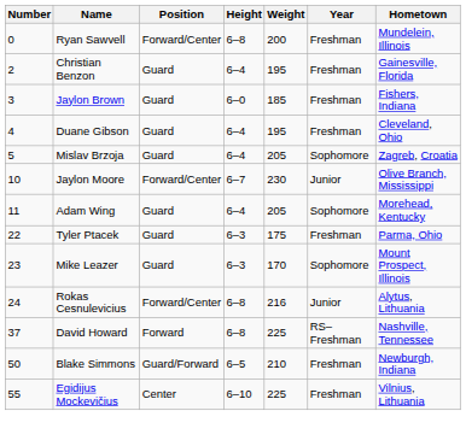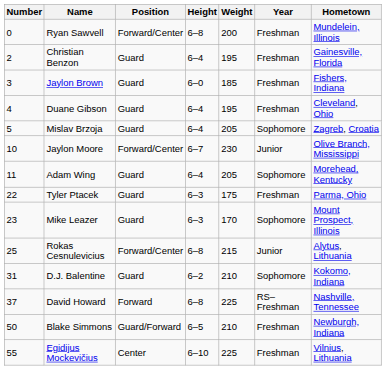 <table class="wikitable sortable" style="font-size: 95%;">
 <tr>
 <th>Number</th>
 <th>Name</th>
 <th>Position</th>
 <th>Height</th>
 <th>Weight</th>
 <th>Year</th>
 <th>Hometown</th>
 </tr>
 <tr>
 <td>0</td>
 <td>Ryan Sawvell</td>
 <td>Forward/Center</td>
 <td>6–8</td>
 <td>200</td>
 <td>Freshman</td>
 <td><a href='#'>Mundelein, Illinois</a></td>
 </tr>
 <tr>
 <td>2</td>
 <td>Christian Benzon</td>
 <td>Guard</td>
 <td>6–4</td>
 <td>195</td>
 <td>Freshman</td>
 <td><a href='#'>Gainesville, Florida</a></td>
 </tr>
 <tr>
 <td>3</td>
 <td><a href='#'>Jaylon Brown</a></td>
 <td>Guard</td>
 <td>6–0</td>
 <td>185</td>
 <td>Freshman</td>
 <td><a href='#'>Fishers, Indiana</a></td>
 </tr>
 <tr>
 <td>4</td>
 <td>Duane Gibson</td>
 <td>Guard</td>
 <td>6–4</td>
 <td>195</td>
 <td>Freshman</td>
 <td><a href='#'>Cleveland</a>, <a href='#'>Ohio</a></td>
 </tr>
 <tr>
 <td>5</td>
 <td>Mislav Brzoja</td>
 <td>Guard</td>
 <td>6–4</td>
 <td>205</td>
 <td>Sophomore</td>
 <td><a href='#'>Zagreb</a>, <a href='#'>Croatia</a></td>
 </tr>
 <tr>
 <td>10</td>
 <td>Jaylon Moore</td>
 <td>Forward/Center</td>
 <td>6–7</td>
 <td>230</td>
 <td>Junior</td>
 <td><a href='#'>Olive Branch, Mississippi</a></td>
 </tr>
 <tr>
 <td>11</td>
 <td>Adam Wing</td>
 <td>Guard</td>
 <td>6–4</td>
 <td>205</td>
 <td>Sophomore</td>
 <td><a href='#'>Morehead, Kentucky</a></td>
 </tr>
 <tr>
 <td>22</td>
 <td>Tyler Ptacek</td>
 <td>Guard</td>
 <td>6–3</td>
 <td>175</td>
 <td>Freshman</td>
 <td><a href='#'>Parma, Ohio</a></td>
 </tr>
 <tr>
 <td>23</td>
 <td>Mike Leazer</td>
 <td>Guard</td>
 <td>6–3</td>
 <td>170</td>
 <td>Sophomore</td>
 <td><a href='#'>Mount Prospect, Illinois</a></td>
 </tr>
 <tr>
-<td>24</td>
+<td>25</td>
 <td>Rokas Cesnulevicius</td>
 <td>Forward/Center</td>
 <td>6–8</td>
-<td>216</td>
+<td>215</td>
 <td>Junior</td>
 <td><a href='#'>Alytus</a>, <a href='#'>Lithuania</a></td>
+</tr>
+<tr>
+<td>31</td>
+<td>D.J. Balentine</td>
+<td>Guard</td>
+<td>6–2</td>
+<td>210</td>
+<td>Sophomore</td>
+<td><a href='#'>Kokomo, Indiana</a></td>
 </tr>
 <tr>
 <td>37</td>
 <td>David Howard</td>
 <td>Forward</td>
 <td>6–8</td>
 <td>225</td>
 <td>RS–Freshman</td>
 <td><a href='#'>Nashville, Tennessee</a></td>
 </tr>
 <tr>
 <td>50</td>
 <td>Blake Simmons</td>
 <td>Guard/Forward</td>
 <td>6–5</td>
 <td>210</td>
 <td>Freshman</td>
 <td><a href='#'>Newburgh, Indiana</a></td>
 </tr>
 <tr>
 <td>55</td>
 <td><a href='#'>Egidijus Mockevičius</a></td>
 <td>Center</td>
 <td>6–10</td>
 <td>225</td>
 <td>Freshman</td>
 <td><a href='#'>Vilnius</a>, <a href='#'>Lithuania</a></td>
 </tr>
 </table>
